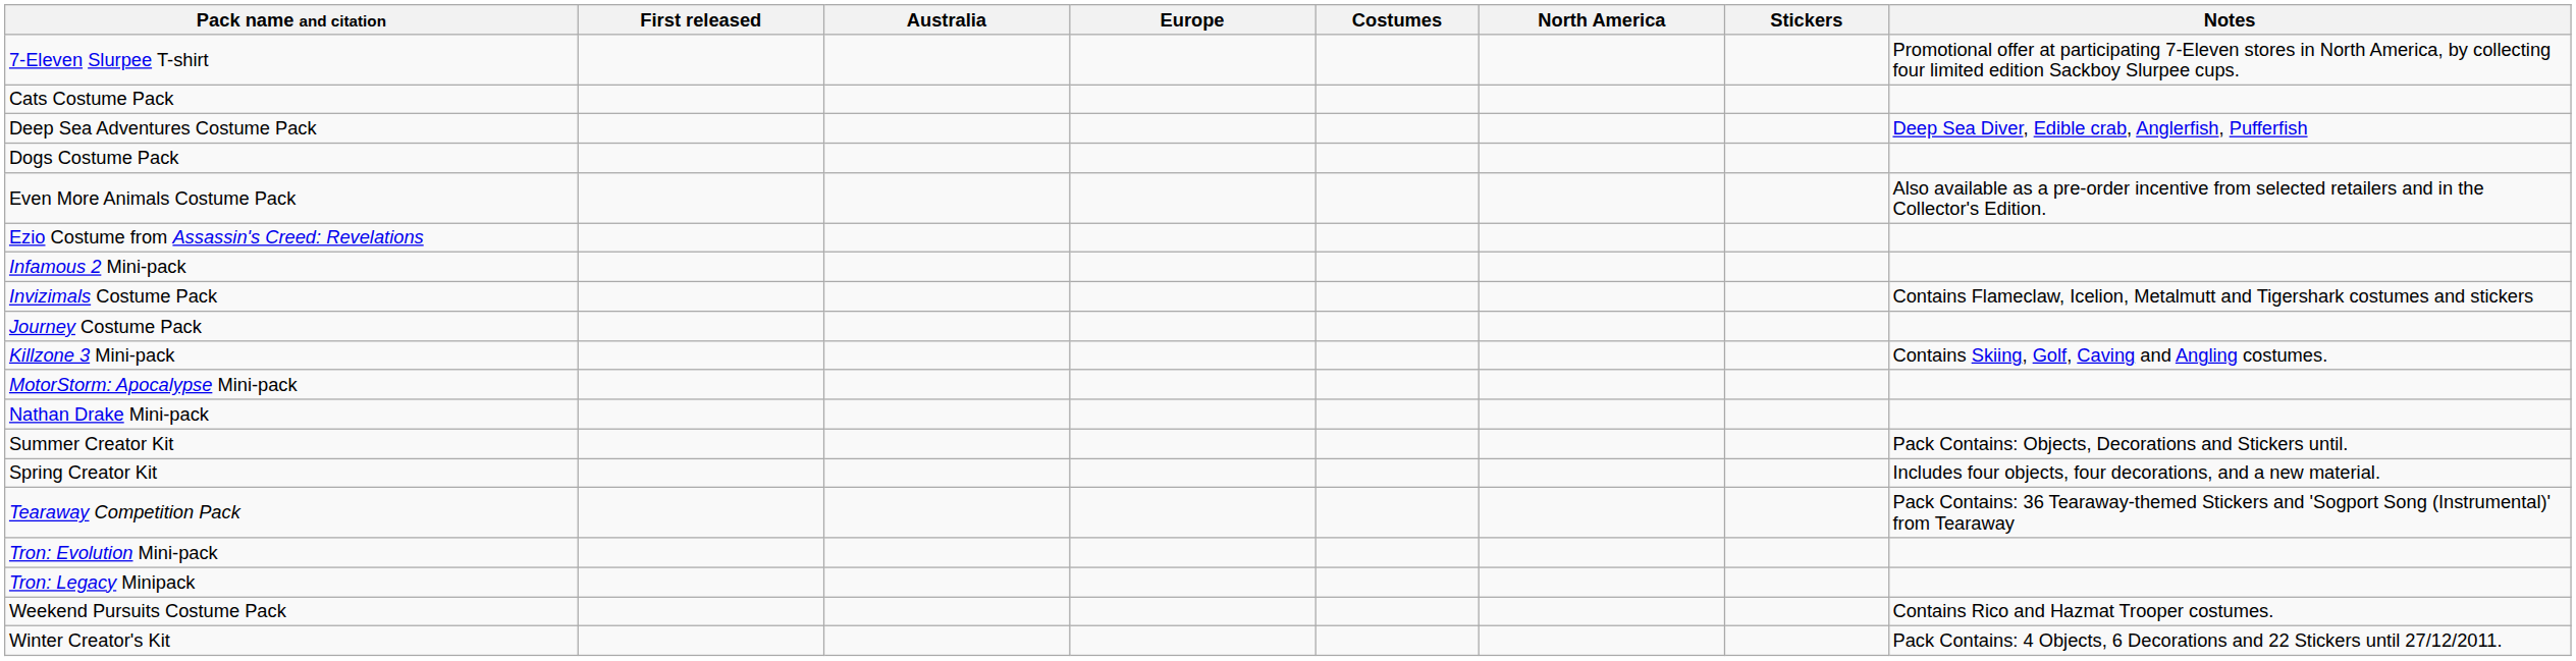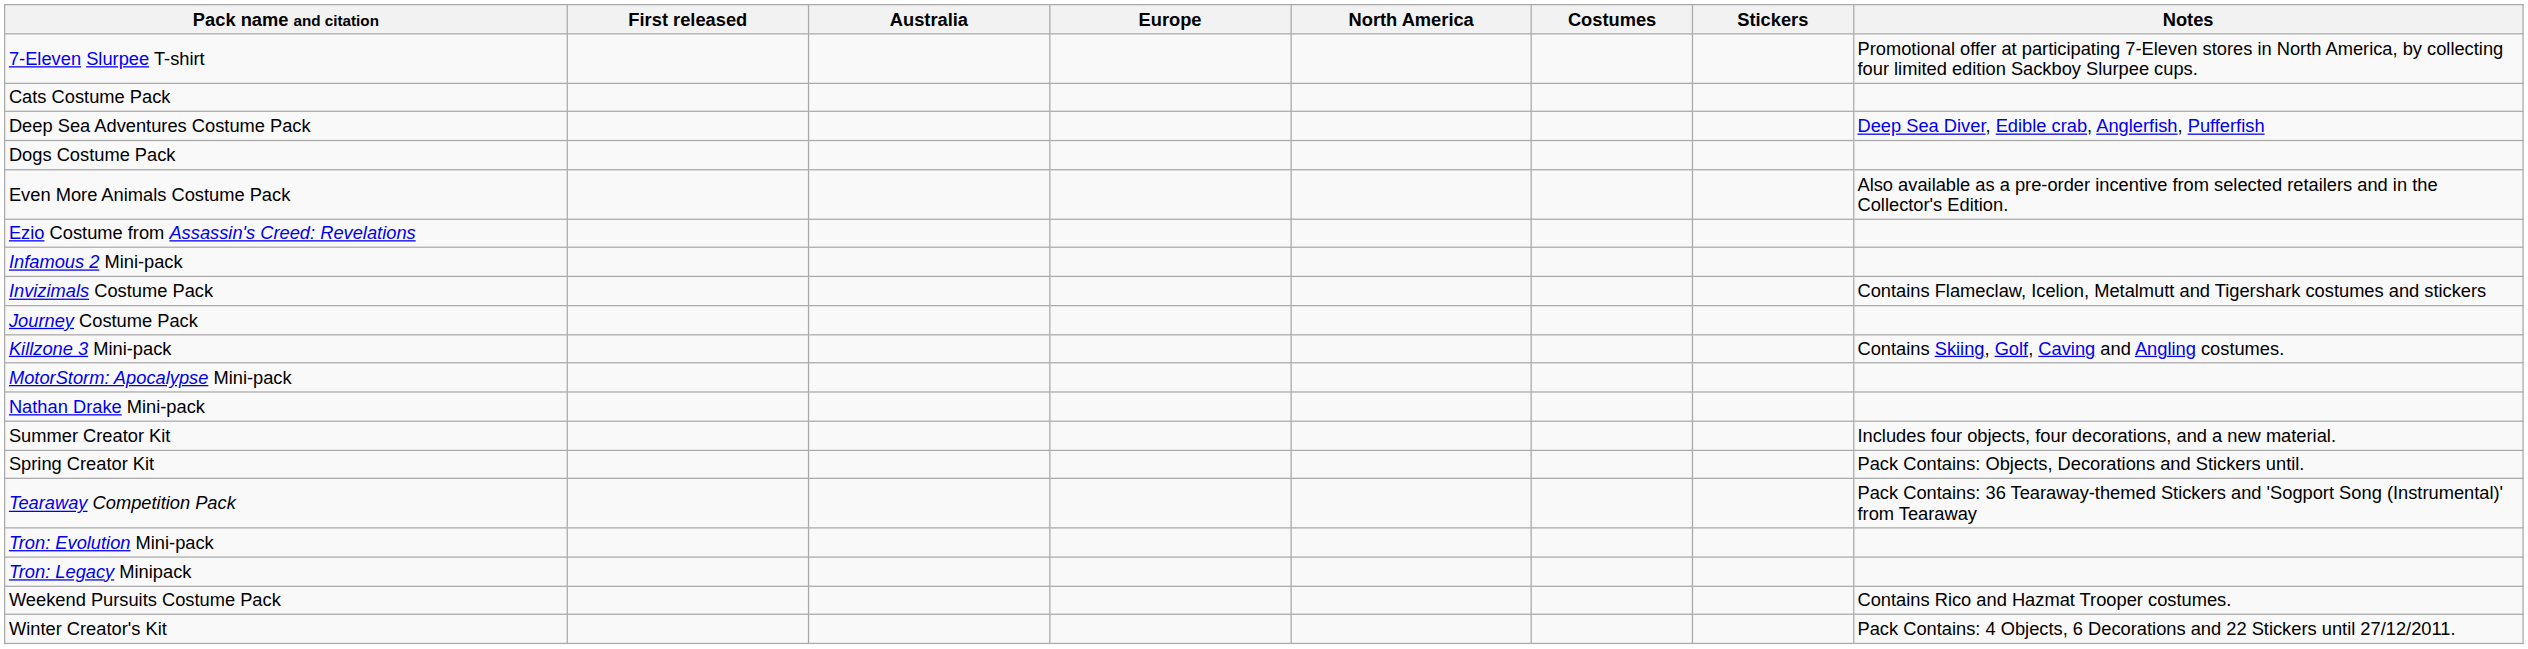 <table class="wikitable sortable" style="width:100%; text-align:center; font-size:90%;">
 <tr>
 <th width=21%>Pack name <small>and citation</small></th>
 <th width=9%>First released</th>
 <th width=9%>Australia</th>
 <th width=9%>Europe</th>
+<th width=9%>North America</th>
 <th width=6%>Costumes</th>
-<th width=9%>North America</th>
 <th width=6%>Stickers</th>
 <th width=25%>Notes</th>
 </tr>
 <tr>
 <td align="left"><a href='#'>7-Eleven</a> <a href='#'>Slurpee</a> T-shirt </td>
 <td></td>
 <td></td>
 <td></td>
 <td></td>
 <td></td>
 <td></td>
 <td align="left">Promotional offer at participating 7-Eleven stores in North America, by collecting four limited edition Sackboy Slurpee cups.</td>
 </tr>
 <tr>
 <td align="left">Cats Costume Pack </td>
 <td></td>
 <td></td>
 <td></td>
 <td></td>
 <td></td>
 <td></td>
 <td align="left"></td>
 </tr>
 <tr>
 <td align="left">Deep Sea Adventures Costume Pack </td>
 <td></td>
 <td></td>
 <td></td>
 <td></td>
 <td></td>
 <td></td>
 <td align="left"><a href='#'>Deep Sea Diver</a>, <a href='#'>Edible crab</a>, <a href='#'>Anglerfish</a>, <a href='#'>Pufferfish</a></td>
 </tr>
 <tr>
 <td align="left">Dogs Costume Pack </td>
 <td></td>
 <td></td>
 <td></td>
 <td></td>
 <td></td>
 <td></td>
 <td align="left"></td>
 </tr>
 <tr>
 <td align="left">Even More Animals Costume Pack </td>
 <td></td>
 <td></td>
 <td></td>
 <td></td>
 <td></td>
 <td></td>
 <td align="left">Also available as a pre-order incentive from selected retailers and in the Collector's Edition.</td>
 </tr>
 <tr>
 <td align="left"><a href='#'>Ezio</a> Costume from <em><a href='#'>Assassin's Creed: Revelations</a></em> </td>
 <td></td>
 <td></td>
 <td></td>
 <td></td>
 <td></td>
 <td></td>
 <td align="left"></td>
 </tr>
 <tr>
 <td align="left"><em><a href='#'>Infamous 2</a></em> Mini-pack </td>
 <td></td>
 <td></td>
 <td></td>
 <td></td>
 <td></td>
 <td></td>
 <td align="left"></td>
 </tr>
 <tr>
 <td align="left"><em><a href='#'>Invizimals</a></em> Costume Pack </td>
 <td></td>
 <td></td>
 <td></td>
 <td></td>
 <td></td>
 <td></td>
 <td align="left">Contains Flameclaw, Icelion, Metalmutt and Tigershark costumes and stickers</td>
 </tr>
 <tr>
 <td align="left"><em><a href='#'>Journey</a></em> Costume Pack </td>
 <td></td>
 <td></td>
 <td></td>
 <td></td>
 <td></td>
 <td></td>
 <td align="left"></td>
 </tr>
 <tr>
 <td align="left"><em><a href='#'>Killzone 3</a></em> Mini-pack </td>
 <td></td>
 <td></td>
 <td></td>
 <td></td>
 <td></td>
 <td></td>
 <td align="left">Contains <a href='#'>Skiing</a>, <a href='#'>Golf</a>, <a href='#'>Caving</a> and <a href='#'>Angling</a> costumes.</td>
 </tr>
 <tr>
 <td align="left"><em><a href='#'>MotorStorm: Apocalypse</a></em> Mini-pack </td>
 <td></td>
 <td></td>
 <td></td>
 <td></td>
 <td></td>
 <td></td>
 <td align="left"></td>
 </tr>
 <tr>
 <td align="left"><a href='#'>Nathan Drake</a> Mini-pack </td>
 <td></td>
 <td></td>
 <td></td>
 <td></td>
 <td></td>
 <td></td>
 <td align="left"></td>
 </tr>
 <tr>
 <td align="left">Summer Creator Kit </td>
 <td></td>
 <td></td>
 <td></td>
 <td></td>
 <td></td>
 <td></td>
-<td align="left">Pack Contains: Objects, Decorations and Stickers until.</td>
+<td align="left">Includes four objects, four decorations, and a new material.</td>
 </tr>
 <tr>
 <td align="left">Spring Creator Kit </td>
 <td></td>
 <td></td>
 <td></td>
 <td></td>
 <td></td>
 <td></td>
-<td align="left">Includes four objects, four decorations, and a new material.</td>
+<td align="left">Pack Contains: Objects, Decorations and Stickers until.</td>
 </tr>
 <tr>
 <td align="left"><em><a href='#'>Tearaway</a> Competition Pack</em> </td>
 <td></td>
 <td></td>
 <td></td>
 <td></td>
 <td></td>
 <td></td>
 <td align="left">Pack Contains: 36 Tearaway-themed Stickers and 'Sogport Song (Instrumental)' from Tearaway</td>
 </tr>
 <tr>
 <td align="left"><em><a href='#'>Tron: Evolution</a></em> Mini-pack </td>
 <td></td>
 <td></td>
 <td></td>
 <td></td>
 <td></td>
 <td></td>
 <td align="left"></td>
 </tr>
 <tr>
 <td align="left"><em><a href='#'>Tron: Legacy</a></em> Minipack<br></td>
 <td></td>
 <td></td>
 <td></td>
 <td></td>
 <td></td>
 <td></td>
 <td align="left"></td>
 </tr>
 <tr>
 <td align="left">Weekend Pursuits Costume Pack </td>
 <td></td>
 <td></td>
 <td></td>
 <td></td>
 <td></td>
 <td></td>
 <td align="left">Contains Rico and Hazmat Trooper costumes.</td>
 </tr>
 <tr>
 <td align="left">Winter Creator's Kit </td>
 <td></td>
 <td></td>
 <td></td>
 <td></td>
 <td></td>
 <td></td>
 <td align="left">Pack Contains: 4 Objects, 6 Decorations and 22 Stickers until 27/12/2011.</td>
 </tr>
 </table>
